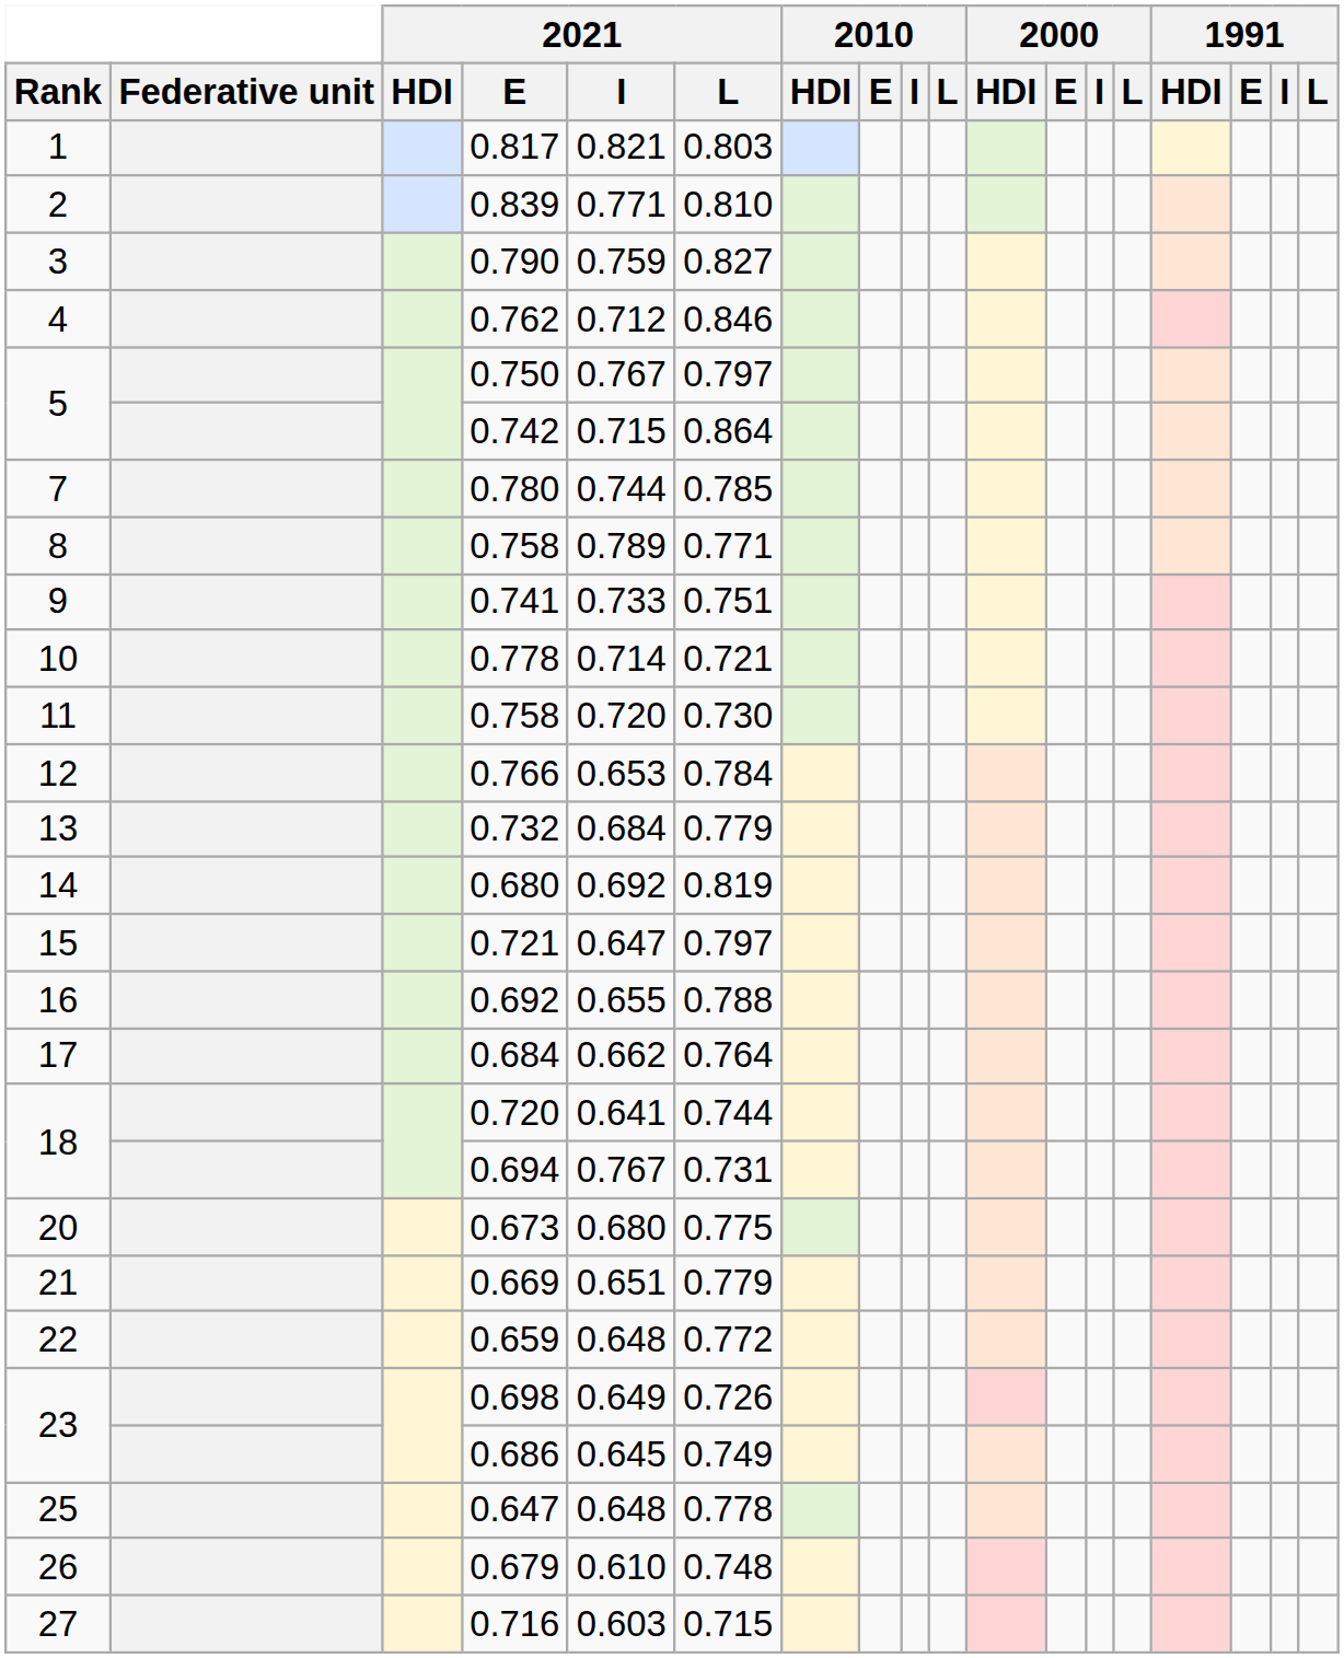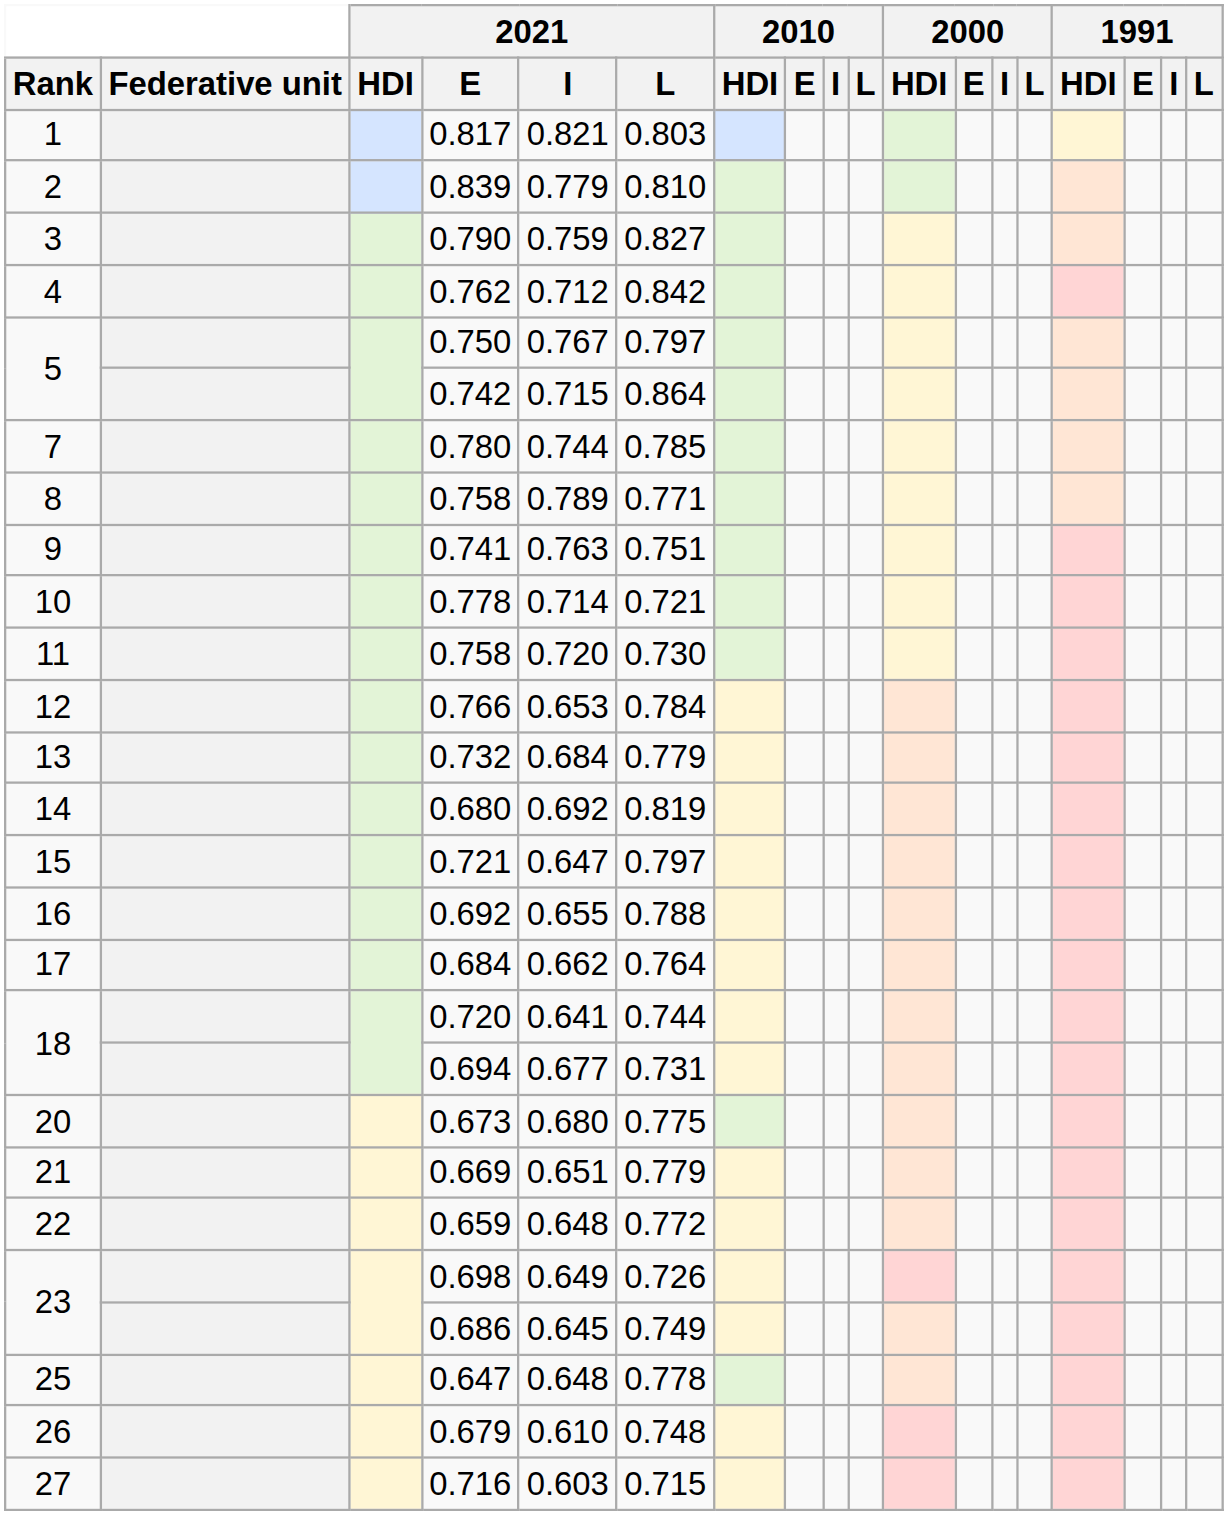 <table class="wikitable sortable plainrowheaders" style="padding: 0px; margin-bottom: 0px; margin-left: 0px; text-align: center; font-size: 90%">
 <tr>
 <th colspan="2" style="background-color: white; border-top: 1px solid transparent; border-left: 1px solid transparent"><br></th>
 <th colspan="4">2021</th>
 <th colspan="4">2010</th>
 <th colspan="4">2000</th>
 <th colspan="4">1991</th>
 </tr>
 <tr>
 <th scope="col" class="unsortable">Rank</th>
 <th scope="col">Federative unit</th>
 <th>HDI</th>
 <th>E</th>
 <th>I</th>
 <th>L</th>
 <th scope="col">HDI</th>
 <th scope="col">E</th>
 <th scope="col">I</th>
 <th scope="col">L</th>
 <th scope="col">HDI</th>
 <th scope="col">E</th>
 <th scope="col">I</th>
 <th scope="col">L</th>
 <th scope="col">HDI</th>
 <th scope="col">E</th>
 <th scope="col">I</th>
 <th scope="col">L</th>
 </tr>
 <tr>
 <td>1</td>
 <th scope="row" style="text-align: left"> </th>
 <td style="background-color: #d5e5ff"></td>
 <td>0.817</td>
 <td>0.821</td>
 <td>0.803</td>
 <td style="background-color: #d5e5ff"></td>
 <td></td>
 <td></td>
 <td></td>
 <td style="background-color: #e3f4d7"></td>
 <td></td>
 <td></td>
 <td></td>
 <td style="background-color: #fff6d5"></td>
 <td></td>
 <td></td>
 <td></td>
 </tr>
 <tr>
 <td>2</td>
 <th scope="row" style="text-align: left"> </th>
 <td style="background-color: #d5e5ff"></td>
 <td>0.839</td>
-<td>0.771</td>
+<td>0.779</td>
 <td>0.810</td>
 <td style="background-color: #e3f4d7"></td>
 <td></td>
 <td></td>
 <td></td>
 <td style="background-color: #e3f4d7"></td>
 <td></td>
 <td></td>
 <td></td>
 <td style="background-color: #ffe6d5"></td>
 <td></td>
 <td></td>
 <td></td>
 </tr>
 <tr>
 <td>3</td>
 <th scope="row" style="text-align: left"> </th>
 <td style="background-color: #e3f4d7"></td>
 <td>0.790</td>
 <td>0.759</td>
 <td>0.827</td>
 <td style="background-color: #e3f4d7"></td>
 <td></td>
 <td></td>
 <td></td>
 <td style="background-color: #fff6d5"></td>
 <td></td>
 <td></td>
 <td></td>
 <td style="background-color: #ffe6d5"></td>
 <td></td>
 <td></td>
 <td></td>
 </tr>
 <tr>
 <td>4</td>
 <th scope="row" style="text-align: left"> </th>
 <td style="background-color: #e3f4d7"></td>
 <td>0.762</td>
 <td>0.712</td>
-<td>0.846</td>
+<td>0.842</td>
 <td style="background-color: #e3f4d7"></td>
 <td></td>
 <td></td>
 <td></td>
 <td style="background-color: #fff6d5"></td>
 <td></td>
 <td></td>
 <td></td>
 <td style="background-color: #ffd5d5"></td>
 <td></td>
 <td></td>
 <td></td>
 </tr>
 <tr>
 <td rowspan="2">5</td>
 <th scope="row" style="text-align: left"> </th>
 <td rowspan="2" style="background-color: #e3f4d7"></td>
 <td>0.750</td>
 <td>0.767</td>
 <td>0.797</td>
 <td style="background-color: #e3f4d7"></td>
 <td></td>
 <td></td>
 <td></td>
 <td style="background-color: #fff6d5"></td>
 <td></td>
 <td></td>
 <td></td>
 <td style="background-color: #ffe6d5"></td>
 <td></td>
 <td></td>
 <td></td>
 </tr>
 <tr>
 <th scope="row" style="text-align: left"> </th>
 <td>0.742</td>
 <td>0.715</td>
 <td>0.864</td>
 <td style="background-color: #e3f4d7"></td>
 <td></td>
 <td></td>
 <td></td>
 <td style="background-color: #fff6d5"></td>
 <td></td>
 <td></td>
 <td></td>
 <td style="background-color: #ffe6d5"></td>
 <td></td>
 <td></td>
 <td></td>
 </tr>
 <tr>
 <td>7</td>
 <th scope="row" style="text-align: left"> </th>
 <td style="background-color: #e3f4d7"></td>
 <td>0.780</td>
 <td>0.744</td>
 <td>0.785</td>
 <td style="background-color: #e3f4d7"></td>
 <td></td>
 <td></td>
 <td></td>
 <td style="background-color: #fff6d5"></td>
 <td></td>
 <td></td>
 <td></td>
 <td style="background-color: #ffe6d5"></td>
 <td></td>
 <td></td>
 <td></td>
 </tr>
 <tr>
 <td>8</td>
 <th scope="row" style="text-align: left"> </th>
 <td style="background-color: #e3f4d7"></td>
 <td>0.758</td>
 <td>0.789</td>
 <td>0.771</td>
 <td style="background-color: #e3f4d7"></td>
 <td></td>
 <td></td>
 <td></td>
 <td style="background-color: #fff6d5"></td>
 <td></td>
 <td></td>
 <td></td>
 <td style="background-color: #ffe6d5"></td>
 <td></td>
 <td></td>
 <td></td>
 </tr>
 <tr>
 <td>9</td>
 <th scope="row" style="text-align: left"> </th>
 <td style="background-color: #e3f4d7"></td>
 <td>0.741</td>
-<td>0.733</td>
+<td>0.763</td>
 <td>0.751</td>
 <td style="background-color: #e3f4d7"></td>
 <td></td>
 <td></td>
 <td></td>
 <td style="background-color: #fff6d5"></td>
 <td></td>
 <td></td>
 <td></td>
 <td style="background-color: #ffd5d5"></td>
 <td></td>
 <td></td>
 <td></td>
 </tr>
 <tr>
 <td>10</td>
 <th scope="row" style="text-align: left"> </th>
 <td style="background-color: #e3f4d7"></td>
 <td>0.778</td>
 <td>0.714</td>
 <td>0.721</td>
 <td style="background-color: #e3f4d7"></td>
 <td></td>
 <td></td>
 <td></td>
 <td style="background-color: #fff6d5"></td>
 <td></td>
 <td></td>
 <td></td>
 <td style="background-color: #ffd5d5"></td>
 <td></td>
 <td></td>
 <td></td>
 </tr>
 <tr>
 <td>11</td>
 <th scope="row" style="text-align: left"> </th>
 <td style="background-color: #e3f4d7"></td>
 <td>0.758</td>
 <td>0.720</td>
 <td>0.730</td>
 <td style="background-color: #e3f4d7"></td>
 <td></td>
 <td></td>
 <td></td>
 <td style="background-color: #fff6d5"></td>
 <td></td>
 <td></td>
 <td></td>
 <td style="background-color: #ffd5d5"></td>
 <td></td>
 <td></td>
 <td></td>
 </tr>
 <tr>
 <td>12</td>
 <th scope="row" style="text-align: left"> </th>
 <td style="background-color: #e3f4d7"></td>
 <td>0.766</td>
 <td>0.653</td>
 <td>0.784</td>
 <td style="background-color: #fff6d5"></td>
 <td></td>
 <td></td>
 <td></td>
 <td style="background-color: #ffe6d5"></td>
 <td></td>
 <td></td>
 <td></td>
 <td style="background-color: #ffd5d5"></td>
 <td></td>
 <td></td>
 <td></td>
 </tr>
 <tr>
 <td>13</td>
 <th scope="row" style="text-align: left"> </th>
 <td style="background-color: #e3f4d7"></td>
 <td>0.732</td>
 <td>0.684</td>
 <td>0.779</td>
 <td style="background-color: #fff6d5"></td>
 <td></td>
 <td></td>
 <td></td>
 <td style="background-color: #ffe6d5"></td>
 <td></td>
 <td></td>
 <td></td>
 <td style="background-color: #ffd5d5"></td>
 <td></td>
 <td></td>
 <td></td>
 </tr>
 <tr>
 <td>14</td>
 <th scope="row" style="text-align: left"> </th>
 <td style="background-color: #e3f4d7"></td>
 <td>0.680</td>
 <td>0.692</td>
 <td>0.819</td>
 <td style="background-color: #fff6d5"></td>
 <td></td>
 <td></td>
 <td></td>
 <td style="background-color: #ffe6d5"></td>
 <td></td>
 <td></td>
 <td></td>
 <td style="background-color: #ffd5d5"></td>
 <td></td>
 <td></td>
 <td></td>
 </tr>
 <tr>
 <td>15</td>
 <th scope="row" style="text-align: left"> </th>
 <td style="background-color: #e3f4d7"></td>
 <td>0.721</td>
 <td>0.647</td>
 <td>0.797</td>
 <td style="background-color: #fff6d5"></td>
 <td></td>
 <td></td>
 <td></td>
 <td style="background-color: #ffe6d5"></td>
 <td></td>
 <td></td>
 <td></td>
 <td style="background-color: #ffd5d5"></td>
 <td></td>
 <td></td>
 <td></td>
 </tr>
 <tr>
 <td>16</td>
 <th scope="row" style="text-align: left"> </th>
 <td style="background-color: #e3f4d7"></td>
 <td>0.692</td>
 <td>0.655</td>
 <td>0.788</td>
 <td style="background-color: #fff6d5"></td>
 <td></td>
 <td></td>
 <td></td>
 <td style="background-color: #ffe6d5"></td>
 <td></td>
 <td></td>
 <td></td>
 <td style="background-color: #ffd5d5"></td>
 <td></td>
 <td></td>
 <td></td>
 </tr>
 <tr>
 <td>17</td>
 <th scope="row" style="text-align: left"> </th>
 <td style="background-color: #e3f4d7"></td>
 <td>0.684</td>
 <td>0.662</td>
 <td>0.764</td>
 <td style="background-color: #fff6d5"></td>
 <td></td>
 <td></td>
 <td></td>
 <td style="background-color: #ffe6d5"></td>
 <td></td>
 <td></td>
 <td></td>
 <td style="background-color: #ffd5d5"></td>
 <td></td>
 <td></td>
 <td></td>
 </tr>
 <tr>
 <td rowspan="2">18</td>
 <th scope="row" style="text-align: left"> </th>
 <td rowspan="2" style="background-color: #e3f4d7"></td>
 <td>0.720</td>
 <td>0.641</td>
 <td>0.744</td>
 <td style="background-color: #fff6d5"></td>
 <td></td>
 <td></td>
 <td></td>
 <td style="background-color: #ffe6d5"></td>
 <td></td>
 <td></td>
 <td></td>
 <td style="background-color: #ffd5d5"></td>
 <td></td>
 <td></td>
 <td></td>
 </tr>
 <tr>
 <th scope="row" style="text-align: left"> </th>
 <td>0.694</td>
-<td>0.767</td>
+<td>0.677</td>
 <td>0.731</td>
 <td style="background-color: #fff6d5"></td>
 <td></td>
 <td></td>
 <td></td>
 <td style="background-color: #ffe6d5"></td>
 <td></td>
 <td></td>
 <td></td>
 <td style="background-color: #ffd5d5"></td>
 <td></td>
 <td></td>
 <td></td>
 </tr>
 <tr>
 <td>20</td>
 <th scope="row" style="text-align: left"> </th>
 <td style="background-color: #fff6d5"></td>
 <td>0.673</td>
 <td>0.680</td>
 <td>0.775</td>
 <td style="background-color: #e3f4d7"></td>
 <td></td>
 <td></td>
 <td></td>
 <td style="background-color: #ffe6d5"></td>
 <td></td>
 <td></td>
 <td></td>
 <td style="background-color: #ffd5d5"></td>
 <td></td>
 <td></td>
 <td></td>
 </tr>
 <tr>
 <td>21</td>
 <th scope="row" style="text-align: left"> </th>
 <td style="background-color: #fff6d5"></td>
 <td>0.669</td>
 <td>0.651</td>
 <td>0.779</td>
 <td style="background-color: #fff6d5"></td>
 <td></td>
 <td></td>
 <td></td>
 <td style="background-color: #ffe6d5"></td>
 <td></td>
 <td></td>
 <td></td>
 <td style="background-color: #ffd5d5"></td>
 <td></td>
 <td></td>
 <td></td>
 </tr>
 <tr>
 <td>22</td>
 <th scope="row" style="text-align: left"> </th>
 <td style="background-color: #fff6d5"></td>
 <td>0.659</td>
 <td>0.648</td>
 <td>0.772</td>
 <td style="background-color: #fff6d5"></td>
 <td></td>
 <td></td>
 <td></td>
 <td style="background-color: #ffe6d5"></td>
 <td></td>
 <td></td>
 <td></td>
 <td style="background-color: #ffd5d5"></td>
 <td></td>
 <td></td>
 <td></td>
 </tr>
 <tr>
 <td rowspan="2">23</td>
 <th scope="row" style="text-align: left"> </th>
 <td rowspan="2" style="background-color: #fff6d5"></td>
 <td>0.698</td>
 <td>0.649</td>
 <td>0.726</td>
 <td style="background-color: #fff6d5"></td>
 <td></td>
 <td></td>
 <td></td>
 <td style="background-color: #ffd5d5"></td>
 <td></td>
 <td></td>
 <td></td>
 <td style="background-color: #ffd5d5"></td>
 <td></td>
 <td></td>
 <td></td>
 </tr>
 <tr>
 <th scope="row" style="text-align: left"> </th>
 <td>0.686</td>
 <td>0.645</td>
 <td>0.749</td>
 <td style="background-color: #fff6d5"></td>
 <td></td>
 <td></td>
 <td></td>
 <td style="background-color: #ffe6d5"></td>
 <td></td>
 <td></td>
 <td></td>
 <td style="background-color: #ffd5d5"></td>
 <td></td>
 <td></td>
 <td></td>
 </tr>
 <tr>
 <td>25</td>
 <th scope="row" style="text-align: left"> </th>
 <td style="background-color: #fff6d5"></td>
 <td>0.647</td>
 <td>0.648</td>
 <td>0.778</td>
 <td style="background-color: #e3f4d7"></td>
 <td></td>
 <td></td>
 <td></td>
 <td style="background-color: #ffe6d5"></td>
 <td></td>
 <td></td>
 <td></td>
 <td style="background-color: #ffd5d5"></td>
 <td></td>
 <td></td>
 <td></td>
 </tr>
 <tr>
 <td>26</td>
 <th scope="row" style="text-align: left"> </th>
 <td style="background-color: #fff6d5"></td>
 <td>0.679</td>
 <td>0.610</td>
 <td>0.748</td>
 <td style="background-color: #fff6d5"></td>
 <td></td>
 <td></td>
 <td></td>
 <td style="background-color: #ffd5d5"></td>
 <td></td>
 <td></td>
 <td></td>
 <td style="background-color: #ffd5d5"></td>
 <td></td>
 <td></td>
 <td></td>
 </tr>
 <tr>
 <td>27</td>
 <th scope="row" style="text-align: left"> </th>
 <td style="background-color: #fff6d5"></td>
 <td>0.716</td>
 <td>0.603</td>
 <td>0.715</td>
 <td style="background-color: #fff6d5"></td>
 <td></td>
 <td></td>
 <td></td>
 <td style="background-color: #ffd5d5"></td>
 <td></td>
 <td></td>
 <td></td>
 <td style="background-color: #ffd5d5"></td>
 <td></td>
 <td></td>
 <td></td>
 </tr>
 </table>
